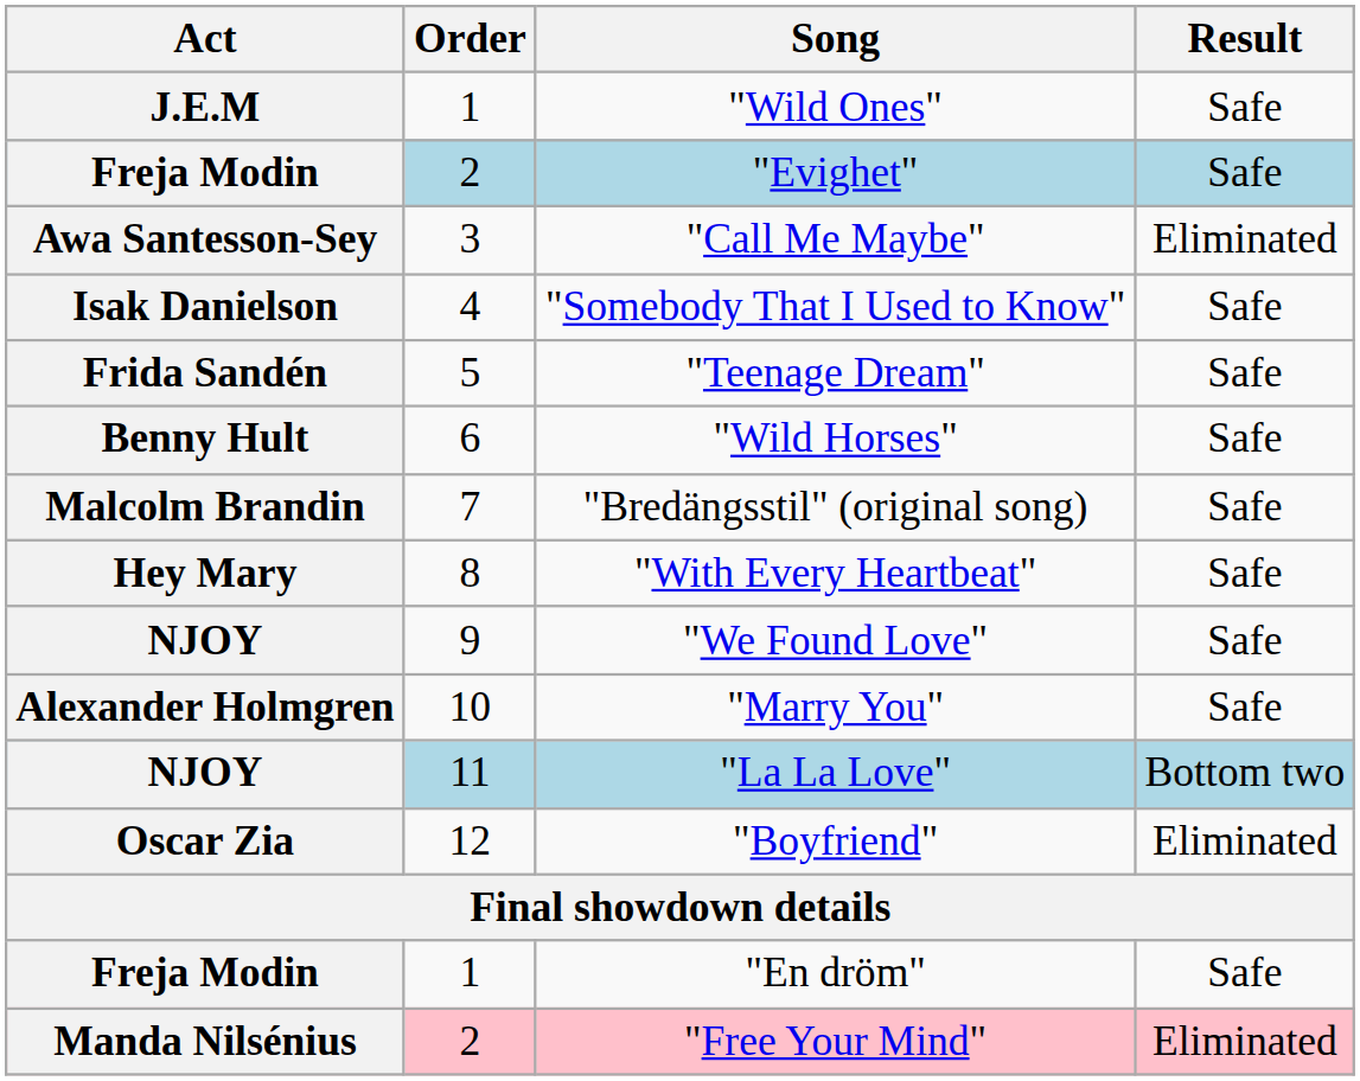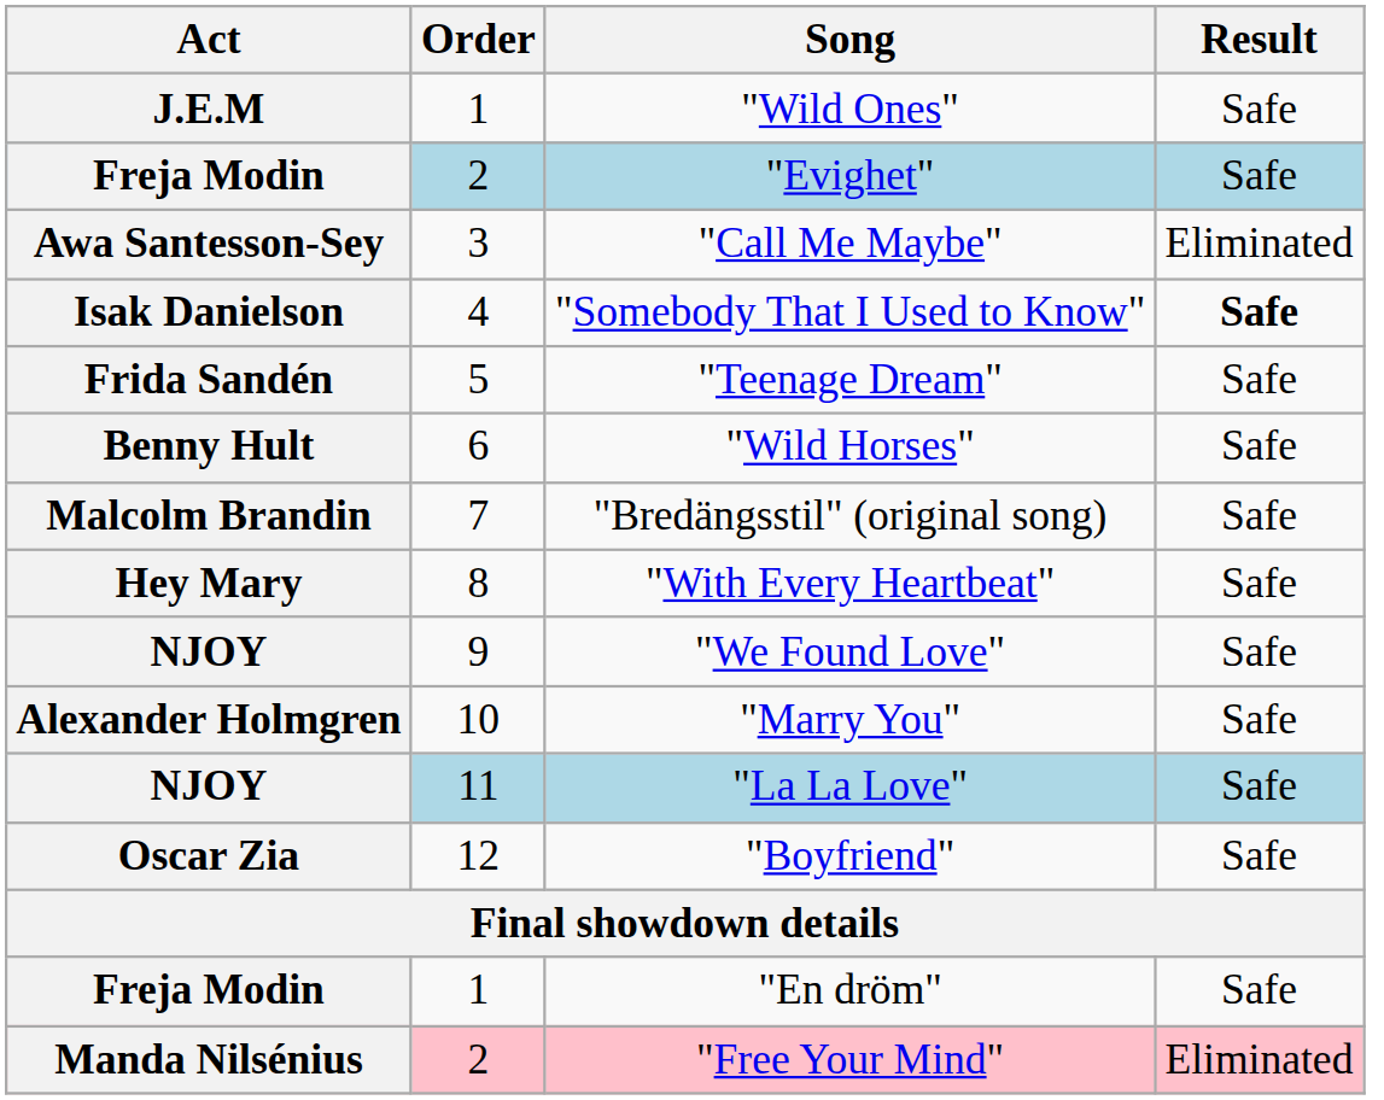 <table class="wikitable plainrowheaders" style="text-align:center;">
 <tr>
 <th scope="col">Act</th>
 <th scope="col">Order</th>
 <th scope="col">Song</th>
 <th scope="col">Result</th>
 </tr>
 <tr>
 <th scope="row">J.E.M</th>
 <td>1</td>
 <td>"<a href='#'>Wild Ones</a>"</td>
 <td>Safe</td>
 </tr>
 <tr bgcolor="lightblue">
 <th scope="row">Freja Modin</th>
 <td>2</td>
 <td>"<a href='#'>Evighet</a>"</td>
 <td>Safe</td>
 </tr>
 <tr>
 <th scope="row">Awa Santesson-Sey</th>
 <td>3</td>
 <td>"<a href='#'>Call Me Maybe</a>"</td>
 <td>Eliminated</td>
 </tr>
 <tr>
 <th scope="row">Isak Danielson</th>
 <td>4</td>
 <td>"<a href='#'>Somebody That I Used to Know</a>"</td>
-<td>Safe</td>
+<td><strong>Safe</strong></td>
 </tr>
 <tr>
 <th scope="row">Frida Sandén</th>
 <td>5</td>
 <td>"<a href='#'>Teenage Dream</a>"</td>
 <td>Safe</td>
 </tr>
 <tr>
 <th scope="row">Benny Hult</th>
 <td>6</td>
 <td>"<a href='#'>Wild Horses</a>"</td>
 <td>Safe</td>
 </tr>
 <tr>
 <th scope="row">Malcolm Brandin</th>
 <td>7</td>
 <td>"Bredängsstil" (original song)</td>
 <td>Safe</td>
 </tr>
 <tr>
 <th scope="row">Hey Mary</th>
 <td>8</td>
 <td>"<a href='#'>With Every Heartbeat</a>"</td>
 <td>Safe</td>
 </tr>
 <tr>
 <th scope="row">NJOY</th>
 <td>9</td>
 <td>"<a href='#'>We Found Love</a>"</td>
 <td>Safe</td>
 </tr>
 <tr>
 <th scope="row">Alexander Holmgren</th>
 <td>10</td>
 <td>"<a href='#'>Marry You</a>"</td>
 <td>Safe</td>
 </tr>
 <tr bgcolor="lightblue">
 <th scope="row">NJOY</th>
 <td>11</td>
 <td>"<a href='#'>La La Love</a>"</td>
-<td>Bottom two</td>
+<td>Safe</td>
 </tr>
 <tr>
 <th scope="row">Oscar Zia</th>
 <td>12</td>
 <td>"<a href='#'>Boyfriend</a>"</td>
-<td>Eliminated</td>
+<td>Safe</td>
 </tr>
 <tr>
 <th colspan="4">Final showdown details</th>
 </tr>
 <tr>
 <th scope="row">Freja Modin</th>
 <td>1</td>
 <td>"En dröm"</td>
 <td>Safe</td>
 </tr>
 <tr style="background:pink;">
 <th scope="row">Manda Nilsénius</th>
 <td>2</td>
 <td>"<a href='#'>Free Your Mind</a>"</td>
 <td>Eliminated</td>
 </tr>
 </table>
